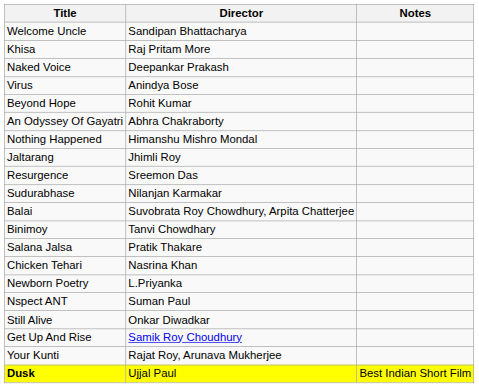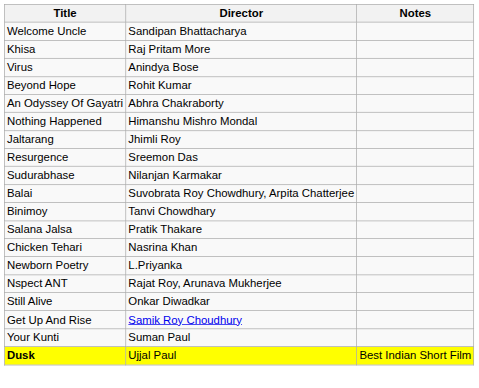 <table class="wikitable">
 <tr>
 <th>Title</th>
 <th>Director</th>
 <th>Notes</th>
 </tr>
 <tr>
 <td>Welcome Uncle</td>
 <td>Sandipan Bhattacharya</td>
 <td></td>
 </tr>
 <tr>
 <td>Khisa</td>
 <td>Raj Pritam More</td>
-<td></td>
-</tr>
-<tr>
-<td>Naked Voice</td>
-<td>Deepankar Prakash</td>
 <td></td>
 </tr>
 <tr>
 <td>Virus</td>
 <td>Anindya Bose</td>
 <td></td>
 </tr>
 <tr>
 <td>Beyond Hope</td>
 <td>Rohit Kumar</td>
 <td></td>
 </tr>
 <tr>
 <td>An Odyssey Of Gayatri</td>
 <td>Abhra Chakraborty</td>
 <td></td>
 </tr>
 <tr>
 <td>Nothing Happened</td>
 <td>Himanshu Mishro Mondal</td>
 <td></td>
 </tr>
 <tr>
 <td>Jaltarang</td>
 <td>Jhimli Roy</td>
 <td></td>
 </tr>
 <tr>
 <td>Resurgence</td>
 <td>Sreemon Das</td>
 <td></td>
 </tr>
 <tr>
 <td>Sudurabhase</td>
 <td>Nilanjan Karmakar</td>
 <td></td>
 </tr>
 <tr>
 <td>Balai</td>
 <td>Suvobrata Roy Chowdhury, Arpita Chatterjee</td>
 <td></td>
 </tr>
 <tr>
 <td>Binimoy</td>
 <td>Tanvi Chowdhary</td>
 <td></td>
 </tr>
 <tr>
 <td>Salana Jalsa</td>
 <td>Pratik Thakare</td>
 <td></td>
 </tr>
 <tr>
 <td>Chicken Tehari</td>
 <td>Nasrina Khan</td>
 <td></td>
 </tr>
 <tr>
 <td>Newborn Poetry</td>
 <td>L.Priyanka</td>
 <td></td>
 </tr>
 <tr>
 <td>Nspect ANT</td>
-<td>Suman Paul</td>
+<td>Rajat Roy, Arunava Mukherjee</td>
 <td></td>
 </tr>
 <tr>
 <td>Still Alive</td>
 <td>Onkar Diwadkar</td>
 <td></td>
 </tr>
 <tr>
 <td>Get Up And Rise</td>
 <td><a href='#'>Samik Roy Choudhury</a></td>
 <td></td>
 </tr>
 <tr>
 <td>Your Kunti</td>
-<td>Rajat Roy, Arunava Mukherjee</td>
+<td>Suman Paul</td>
 <td></td>
 </tr>
 <tr>
 <td style="background:#FFFF00"><strong>Dusk</strong></td>
 <td style="background:#FFFF00">Ujjal Paul</td>
 <td style="background:#FFFF00">Best Indian Short Film</td>
 </tr>
 </table>
